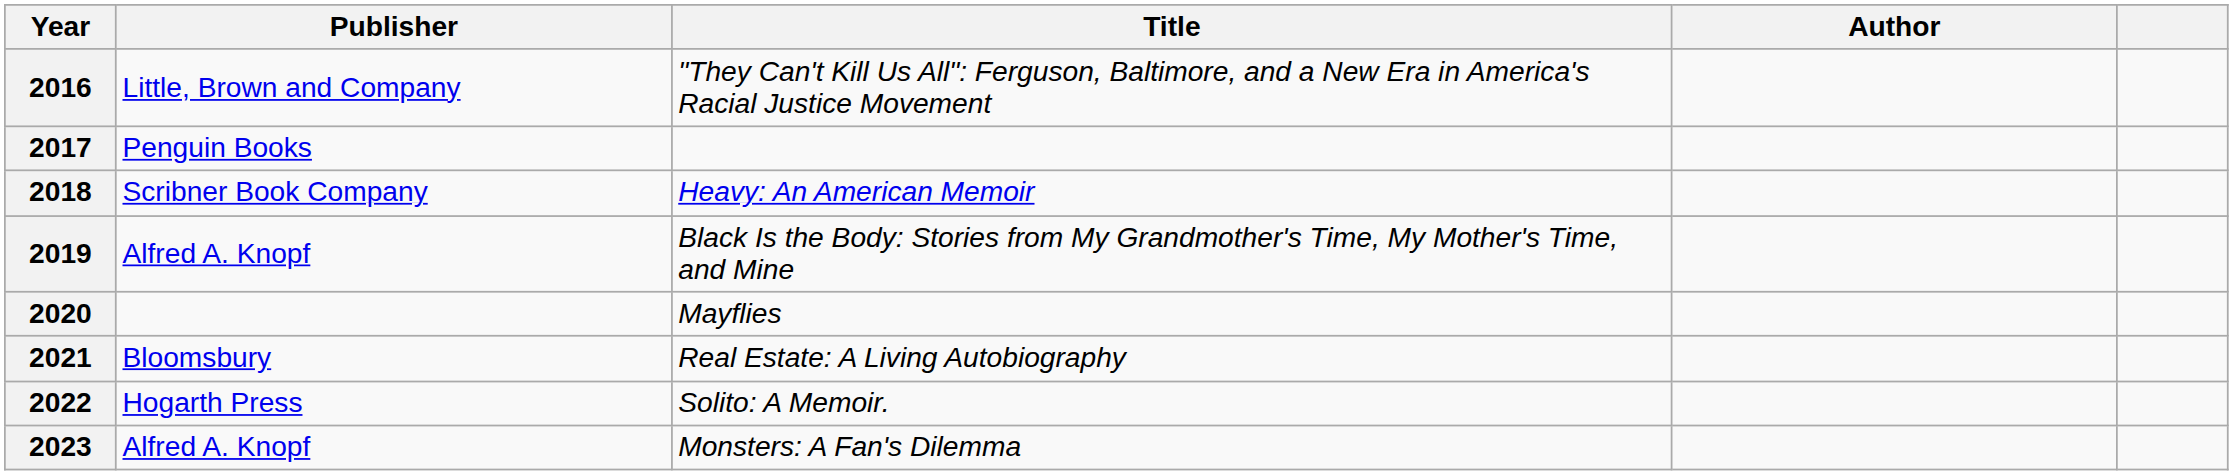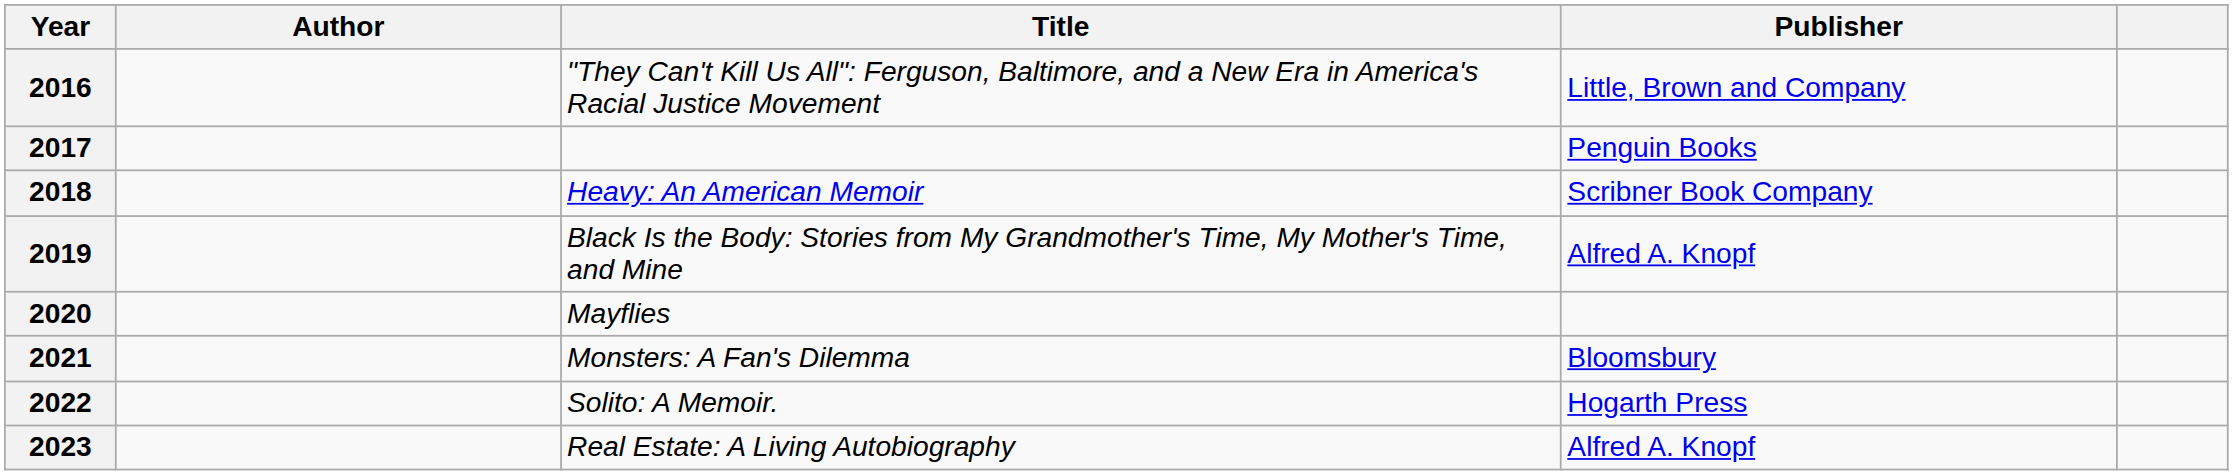 <table class="wikitable sortable mw-collapsible" style="width:100%">
 <tr>
 <th scope="col" width="5%">Year</th>
+<th scope="col" width="20%">Author</th>
+<th scope="col" width="45%">Title</th>
 <th scope="col" width="25%">Publisher</th>
-<th scope="col" width="45%">Title</th>
-<th scope="col" width="20%">Author</th>
 <th scope="col" width="5%"></th>
 </tr>
 <tr>
 <th>2016</th>
+<td></td>
+<td><em>"They Can't Kill Us All": Ferguson, Baltimore, and a New Era in America's Racial Justice Movement</em></td>
 <td><a href='#'>Little, Brown and Company</a></td>
-<td><em>"They Can't Kill Us All": Ferguson, Baltimore, and a New Era in America's Racial Justice Movement</em></td>
-<td></td>
 <td></td>
 </tr>
 <tr>
 <th>2017</th>
-<td><a href='#'>Penguin Books</a></td>
 <td></td>
 <td></td>
+<td><a href='#'>Penguin Books</a></td>
 <td></td>
 </tr>
 <tr>
 <th>2018</th>
+<td></td>
+<td><em><a href='#'>Heavy: An American Memoir</a></em></td>
 <td><a href='#'>Scribner Book Company</a></td>
-<td><em><a href='#'>Heavy: An American Memoir</a></em></td>
-<td></td>
 <td></td>
 </tr>
 <tr>
 <th>2019</th>
+<td></td>
+<td><em>Black Is the Body: Stories from My Grandmother's Time, My Mother's Time, and Mine</em></td>
 <td><a href='#'>Alfred A. Knopf</a></td>
-<td><em>Black Is the Body: Stories from My Grandmother's Time, My Mother's Time, and Mine</em></td>
-<td></td>
 <td></td>
 </tr>
 <tr>
 <th>2020</th>
 <td></td>
 <td><em>Mayflies</em></td>
 <td></td>
 <td></td>
 </tr>
 <tr>
 <th>2021</th>
+<td></td>
+<td><em>Monsters: A Fan's Dilemma</em></td>
 <td><a href='#'>Bloomsbury</a></td>
-<td><em>Real Estate: A Living Autobiography</em></td>
-<td></td>
 <td></td>
 </tr>
 <tr>
 <th>2022</th>
+<td></td>
+<td><em>Solito: A Memoir.</em></td>
 <td><a href='#'>Hogarth Press</a></td>
-<td><em>Solito: A Memoir.</em></td>
-<td></td>
 <td></td>
 </tr>
 <tr>
 <th>2023</th>
+<td></td>
+<td><em>Real Estate: A Living Autobiography</em></td>
 <td><a href='#'>Alfred A. Knopf</a></td>
-<td><em>Monsters: A Fan's Dilemma</em></td>
-<td></td>
 <td></td>
 </tr>
 </table>
